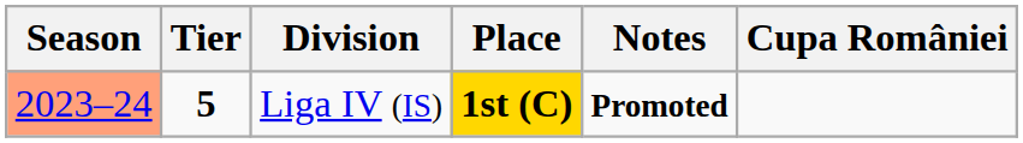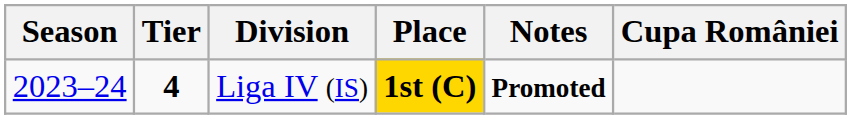 <table class="wikitable" style="text-align:center; font-size:90%">
 <tr>
 <th>Season</th>
 <th>Tier</th>
 <th>Division</th>
 <th>Place</th>
 <th>Notes</th>
 <th>Cupa României</th>
 </tr>
 <tr>
-<td style="background: lightsalmon;"><a href='#'>2023–24</a></td>
-<td><strong>5</strong></td>
+<td><a href='#'>2023–24</a></td>
+<td><strong>4</strong></td>
 <td><a href='#'>Liga IV</a> <small>(<a href='#'>IS</a>)</small></td>
 <td align=center bgcolor=gold><strong>1st (C)</strong></td>
 <td><strong><small>Promoted</small></strong></td>
 <td></td>
 </tr>
 </table>
